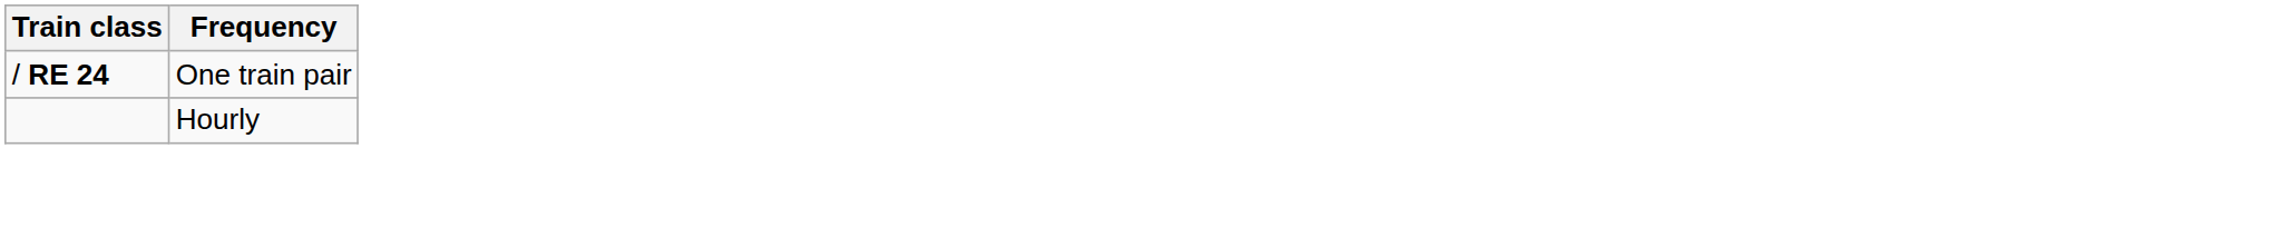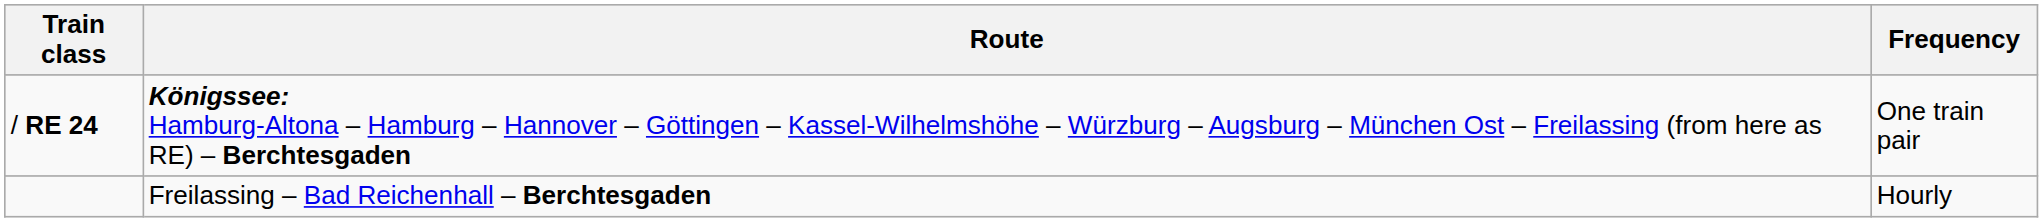 <table class="wikitable">
 <tr>
 <th>Train class</th>
+<th>Route</th>
 <th>Frequency</th>
 </tr>
 <tr>
 <td> / <strong>RE 24</strong></td>
+<td><strong><em>Königssee:</em></strong><br><a href='#'>Hamburg-Altona</a> – <a href='#'>Hamburg</a> – <a href='#'>Hannover</a> – <a href='#'>Göttingen</a> – <a href='#'>Kassel-Wilhelmshöhe</a> – <a href='#'>Würzburg</a> – <a href='#'>Augsburg</a> – <a href='#'>München Ost</a> – <a href='#'>Freilassing</a> (from here as RE) – <strong>Berchtesgaden</strong></td>
 <td>One train pair</td>
 </tr>
 <tr>
 <td></td>
+<td>Freilassing – <a href='#'>Bad Reichenhall</a> – <strong>Berchtesgaden</strong></td>
 <td>Hourly</td>
 </tr>
 </table>
